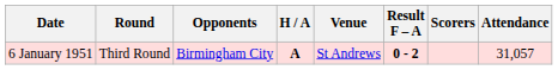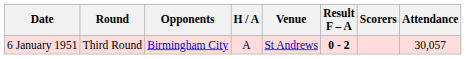 <table class="wikitable" style="text-align:center">
 <tr>
 <th>Date</th>
 <th>Round</th>
 <th>Opponents</th>
 <th>H / A</th>
 <th>Venue</th>
 <th>Result<br>F – A</th>
 <th>Scorers</th>
 <th>Attendance</th>
 </tr>
 <tr bgcolor="#ffdddd">
 <td>6 January 1951</td>
 <td>Third Round</td>
 <td><a href='#'>Birmingham City</a></td>
-<td><strong>A</strong></td>
+<td>A</td>
 <td><a href='#'>St Andrews</a></td>
 <td><strong>0 - 2</strong></td>
 <td></td>
-<td>31,057</td>
+<td>30,057</td>
 </tr>
 </table>
